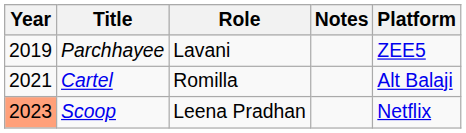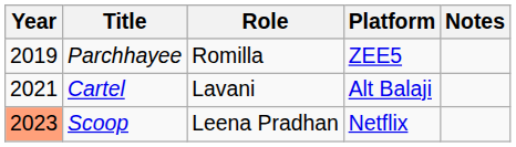 <table class="wikitable" border="1">
 <tr style="background:#ccc;">
 <th>Year</th>
 <th>Title</th>
 <th>Role</th>
+<th>Platform</th>
 <th>Notes</th>
-<th>Platform</th>
 </tr>
 <tr>
 <td>2019</td>
 <td><em>Parchhayee</em></td>
-<td>Lavani</td>
+<td>Romilla</td>
+<td><a href='#'>ZEE5</a></td>
 <td></td>
-<td><a href='#'>ZEE5</a></td>
 </tr>
 <tr>
 <td>2021</td>
 <td><em><a href='#'>Cartel</a></em></td>
-<td>Romilla</td>
+<td>Lavani</td>
+<td><a href='#'>Alt Balaji</a></td>
 <td></td>
-<td><a href='#'>Alt Balaji</a></td>
 </tr>
 <tr>
 <td style="background: lightsalmon;">2023</td>
 <td><em><a href='#'>Scoop</a></em></td>
 <td>Leena Pradhan</td>
+<td><a href='#'>Netflix</a></td>
 <td></td>
-<td><a href='#'>Netflix</a></td>
 </tr>
 </table>
